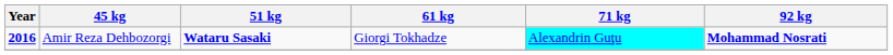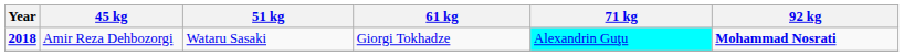 <table class="wikitable sortable"  style="font-size: 85%">
 <tr>
 <th>Year</th>
 <th width=200><a href='#'>45 kg</a></th>
 <th width=275><a href='#'>51 kg</a></th>
 <th width=275><a href='#'>61 kg</a></th>
 <th width=275><a href='#'>71 kg</a></th>
 <th width=275><a href='#'>92 kg</a></th>
 </tr>
 <tr>
-<td><strong><a href='#'>2016</a></strong></td>
+<td><strong><a href='#'>2018</a></strong></td>
 <td> <a href='#'>Amir Reza Dehbozorgi</a></td>
-<td><strong> <a href='#'>Wataru Sasaki</a></strong></td>
+<td> <a href='#'>Wataru Sasaki</a></td>
 <td> <a href='#'>Giorgi Tokhadze</a></td>
 <td bgcolor="aqua"> <a href='#'>Alexandrin Guţu</a></td>
 <td><strong> <a href='#'>Mohammad Nosrati</a></strong></td>
 </tr>
 <tr>
 </tr>
 </table>
